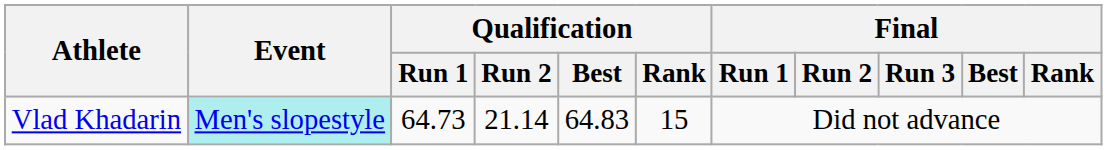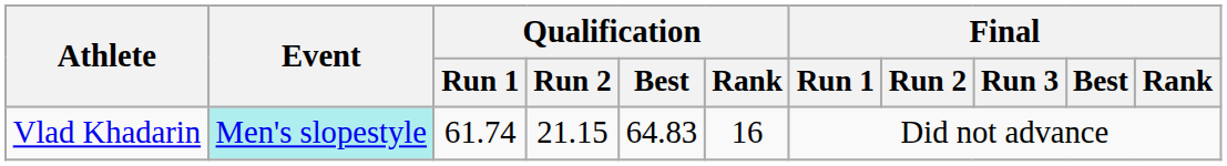 <table class=wikitable style="text-align:center; font-size:90%">
 <tr>
 <th rowspan=2>Athlete</th>
 <th rowspan=2>Event</th>
 <th colspan=4>Qualification</th>
 <th colspan=5>Final</th>
 </tr>
 <tr style="font-size:95%">
 <th>Run 1</th>
 <th>Run 2</th>
 <th>Best</th>
 <th>Rank</th>
 <th>Run 1</th>
 <th>Run 2</th>
 <th>Run 3</th>
 <th>Best</th>
 <th>Rank</th>
 </tr>
 <tr>
 <td align=left><a href='#'>Vlad Khadarin</a></td>
 <td align=left style="background: paleturquoise;"><a href='#'>Men's slopestyle</a></td>
-<td>64.73</td>
-<td>21.14</td>
+<td>61.74</td>
+<td>21.15</td>
 <td>64.83</td>
-<td>15</td>
+<td>16</td>
 <td colspan=5>Did not advance</td>
 </tr>
 </table>
